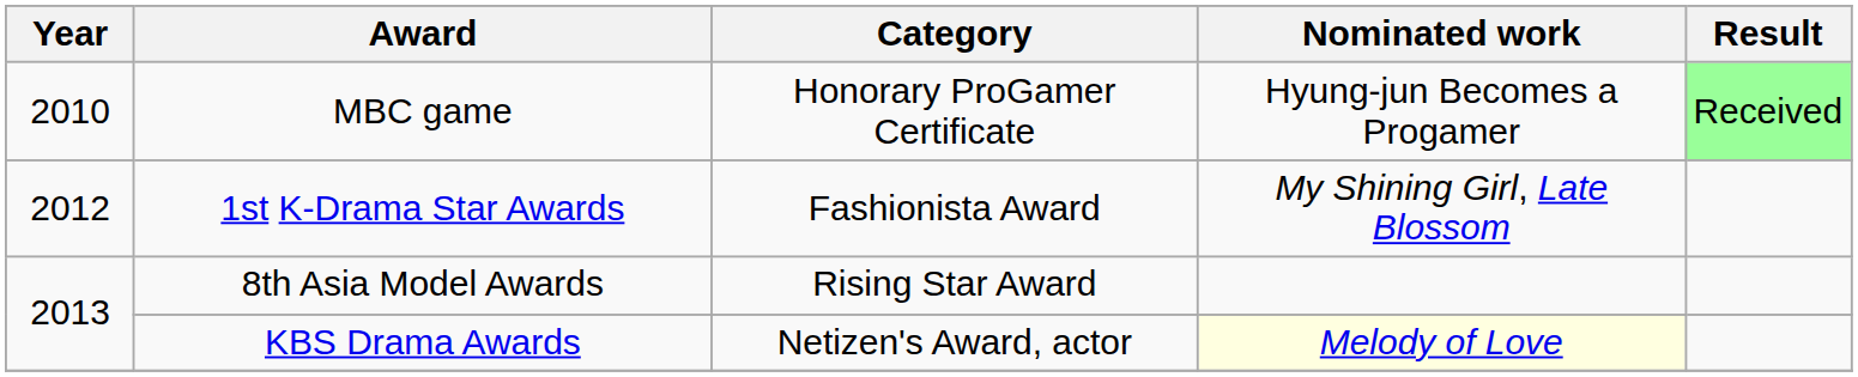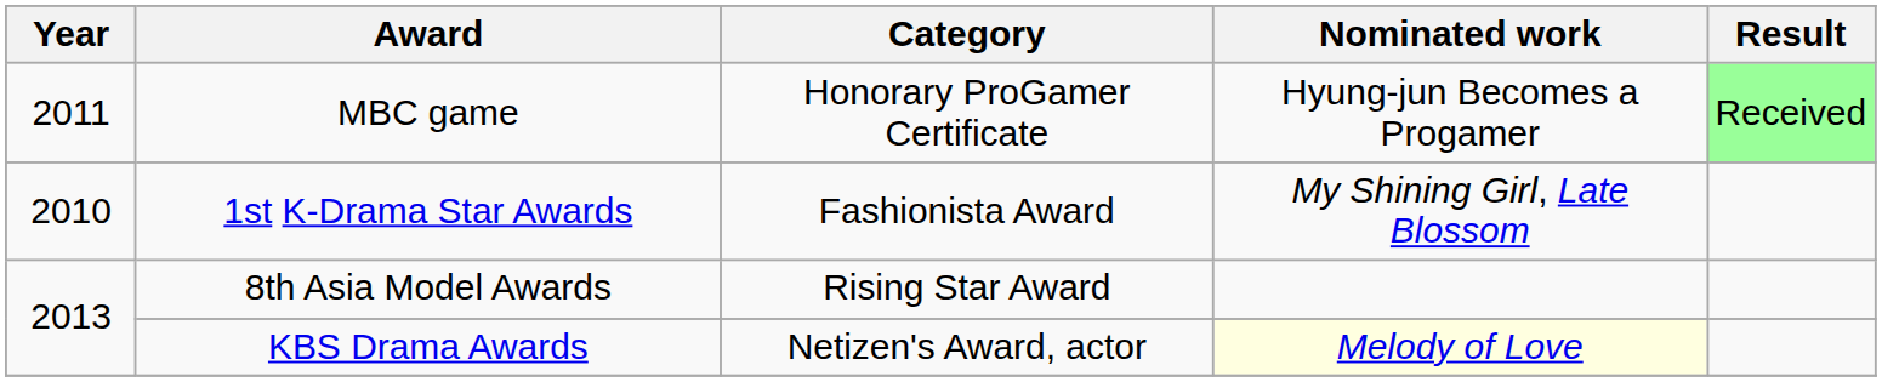 <table class="wikitable">
 <tr>
 <th style="width:50px;">Year</th>
 <th style="width:250px;">Award</th>
 <th style="width:210px;">Category</th>
 <th style="width:210px;">Nominated work</th>
 <th style="width:60px;">Result</th>
 </tr>
 <tr>
-<td align="center">2010</td>
+<td align="center">2011</td>
 <td align="center">MBC game</td>
 <td align="center">Honorary ProGamer Certificate</td>
 <td align="center">Hyung-jun Becomes a Progamer</td>
 <td style="background: #99FF99; color: black" align="center">Received</td>
 </tr>
 <tr>
-<td align="center">2012</td>
+<td align="center">2010</td>
 <td align="center"><a href='#'>1st</a> <a href='#'>K-Drama Star Awards</a></td>
 <td align="center">Fashionista Award</td>
 <td align="center"><em>My Shining Girl</em>, <em><a href='#'>Late Blossom</a></em></td>
 <td></td>
 </tr>
 <tr>
 <td align="center" rowspan=2>2013</td>
 <td align="center">8th Asia Model Awards</td>
 <td align="center">Rising Star Award</td>
 <td align="center"></td>
 <td></td>
 </tr>
 <tr>
 <td align="center"><a href='#'>KBS Drama Awards</a></td>
 <td align="center">Netizen's Award, actor</td>
 <td align="center" style="background: lightyellow;"><em><a href='#'>Melody of Love</a></em></td>
 <td></td>
 </tr>
 <tr>
 </tr>
 </table>
